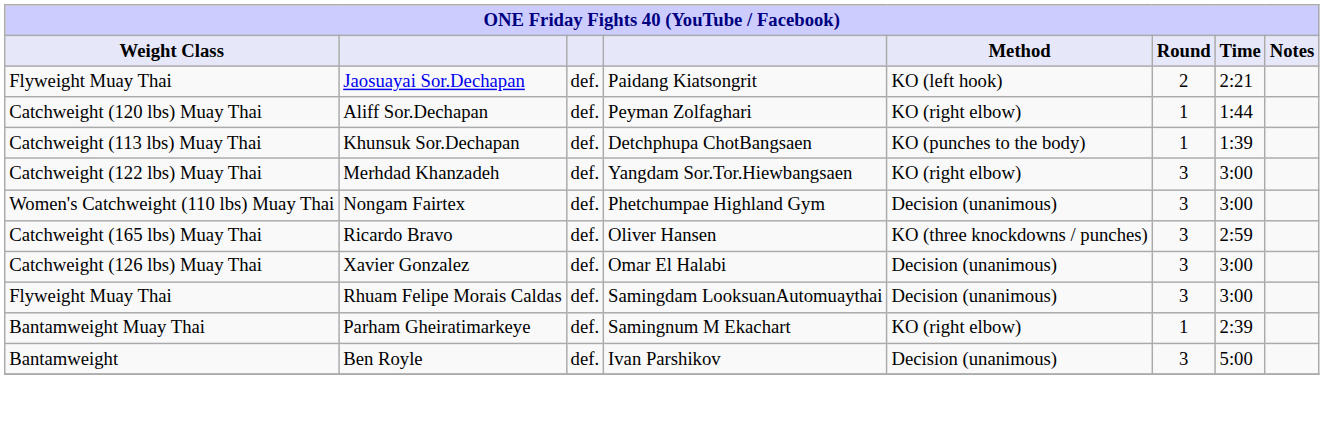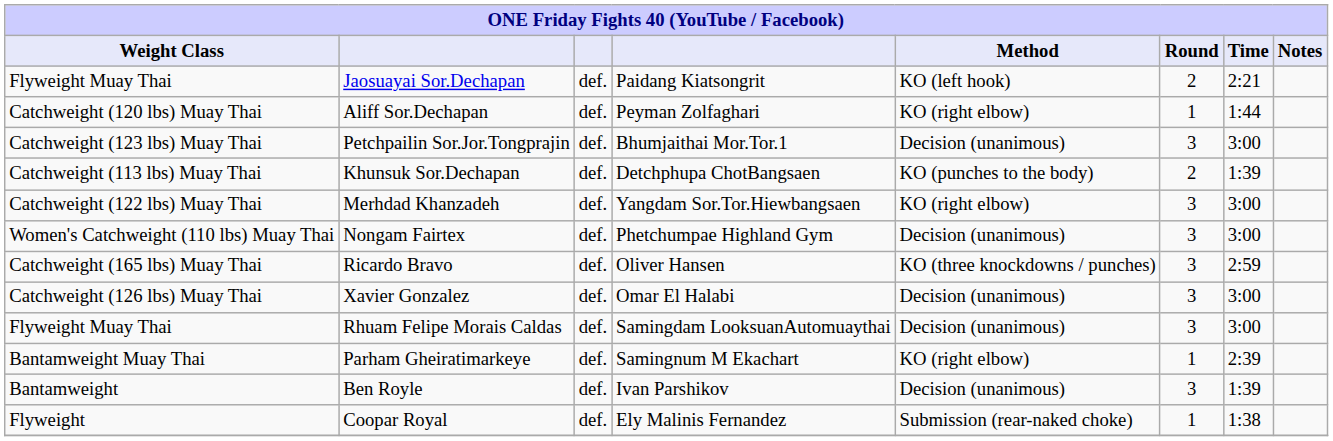 <table class="wikitable" style="font-size: 80%;">
 <tr>
 <th colspan="8" style="background-color: #ccf; color: #000080; text-align: center;"><strong>ONE Friday Fights 40 (YouTube / Facebook)</strong></th>
 </tr>
 <tr>
 <th colspan="1" style="background-color: #E6E8FA; color: #000000; text-align: center;">Weight Class</th>
 <th colspan="1" style="background-color: #E6E8FA; color: #000000; text-align: center;"></th>
 <th colspan="1" style="background-color: #E6E8FA; color: #000000; text-align: center;"></th>
 <th colspan="1" style="background-color: #E6E8FA; color: #000000; text-align: center;"></th>
 <th colspan="1" style="background-color: #E6E8FA; color: #000000; text-align: center;">Method</th>
 <th colspan="1" style="background-color: #E6E8FA; color: #000000; text-align: center;">Round</th>
 <th colspan="1" style="background-color: #E6E8FA; color: #000000; text-align: center;">Time</th>
 <th colspan="1" style="background-color: #E6E8FA; color: #000000; text-align: center;">Notes</th>
 </tr>
 <tr>
 <td>Flyweight Muay Thai</td>
 <td> <a href='#'>Jaosuayai Sor.Dechapan</a></td>
 <td>def.</td>
 <td> Paidang Kiatsongrit</td>
 <td>KO (left hook)</td>
 <td align=center>2</td>
 <td>2:21</td>
 <td></td>
 </tr>
 <tr>
 <td>Catchweight (120 lbs) Muay Thai</td>
 <td> Aliff Sor.Dechapan</td>
 <td>def.</td>
 <td> Peyman Zolfaghari</td>
 <td>KO (right elbow)</td>
 <td align=center>1</td>
 <td>1:44</td>
 <td></td>
 </tr>
 <tr>
+<td>Catchweight (123 lbs) Muay Thai</td>
+<td> Petchpailin Sor.Jor.Tongprajin</td>
+<td>def.</td>
+<td> Bhumjaithai Mor.Tor.1</td>
+<td>Decision (unanimous)</td>
+<td align=center>3</td>
+<td>3:00</td>
+<td></td>
+</tr>
+<tr>
 <td>Catchweight (113 lbs) Muay Thai</td>
 <td> Khunsuk Sor.Dechapan</td>
 <td>def.</td>
 <td> Detchphupa ChotBangsaen</td>
 <td>KO (punches to the body)</td>
-<td align=center>1</td>
+<td align=center>2</td>
 <td>1:39</td>
 <td></td>
 </tr>
 <tr>
 <td>Catchweight (122 lbs) Muay Thai</td>
 <td> Merhdad Khanzadeh</td>
 <td>def.</td>
 <td> Yangdam Sor.Tor.Hiewbangsaen</td>
 <td>KO (right elbow)</td>
 <td align=center>3</td>
 <td>3:00</td>
 <td></td>
 </tr>
 <tr>
 <td>Women's Catchweight (110 lbs) Muay Thai</td>
 <td> Nongam Fairtex</td>
 <td>def.</td>
 <td> Phetchumpae Highland Gym</td>
 <td>Decision (unanimous)</td>
 <td align=center>3</td>
 <td>3:00</td>
 <td></td>
 </tr>
 <tr>
 <td>Catchweight (165 lbs) Muay Thai</td>
 <td> Ricardo Bravo</td>
 <td>def.</td>
 <td> Oliver Hansen</td>
 <td>KO (three knockdowns / punches)</td>
 <td align=center>3</td>
 <td>2:59</td>
 <td></td>
 </tr>
 <tr>
 <td>Catchweight (126 lbs) Muay Thai</td>
 <td> Xavier Gonzalez</td>
 <td>def.</td>
 <td> Omar El Halabi</td>
 <td>Decision (unanimous)</td>
 <td align=center>3</td>
 <td>3:00</td>
 <td></td>
 </tr>
 <tr>
 <td>Flyweight Muay Thai</td>
 <td> Rhuam Felipe Morais Caldas</td>
 <td>def.</td>
 <td> Samingdam LooksuanAutomuaythai</td>
 <td>Decision (unanimous)</td>
 <td align=center>3</td>
 <td>3:00</td>
 <td></td>
 </tr>
 <tr>
 <td>Bantamweight Muay Thai</td>
 <td> Parham Gheiratimarkeye</td>
 <td>def.</td>
 <td> Samingnum M Ekachart</td>
 <td>KO (right elbow)</td>
 <td align=center>1</td>
 <td>2:39</td>
 <td></td>
 </tr>
 <tr>
 <td>Bantamweight</td>
 <td> Ben Royle</td>
 <td>def.</td>
 <td> Ivan Parshikov</td>
 <td>Decision (unanimous)</td>
 <td align=center>3</td>
-<td>5:00</td>
+<td>1:39</td>
+<td></td>
+</tr>
+<tr>
+<td>Flyweight</td>
+<td> Coopar Royal</td>
+<td>def.</td>
+<td> Ely Malinis Fernandez</td>
+<td>Submission (rear-naked choke)</td>
+<td align=center>1</td>
+<td>1:38</td>
 <td></td>
 </tr>
 <tr>
 </tr>
 </table>
